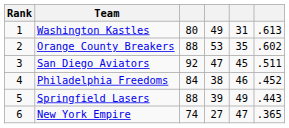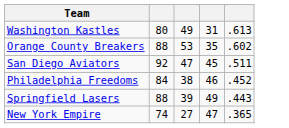 <table class="wikitable sortable" style="text-align:left">
 <tr>
-<th width="25px">Rank</th>
 <th width="175px">Team</th>
 <th width="25px"></th>
 <th width="25px"></th>
 <th width="25px"></th>
 <th width="25px"></th>
 </tr>
 <tr>
-<td style="text-align:center">1</td>
 <td><a href='#'>Washington Kastles</a></td>
 <td style="text-align:center">80</td>
 <td style="text-align:center">49</td>
 <td style="text-align:center">31</td>
 <td style="text-align:center">.613</td>
 </tr>
 <tr>
-<td style="text-align:center">2</td>
 <td><a href='#'>Orange County Breakers</a></td>
 <td style="text-align:center">88</td>
 <td style="text-align:center">53</td>
 <td style="text-align:center">35</td>
 <td style="text-align:center">.602</td>
 </tr>
 <tr>
-<td style="text-align:center">3</td>
 <td><a href='#'>San Diego Aviators</a></td>
 <td style="text-align:center">92</td>
 <td style="text-align:center">47</td>
 <td style="text-align:center">45</td>
 <td style="text-align:center">.511</td>
 </tr>
 <tr>
-<td style="text-align:center">4</td>
 <td><a href='#'>Philadelphia Freedoms</a></td>
 <td style="text-align:center">84</td>
 <td style="text-align:center">38</td>
 <td style="text-align:center">46</td>
 <td style="text-align:center">.452</td>
 </tr>
 <tr>
-<td style="text-align:center">5</td>
 <td><a href='#'>Springfield Lasers</a></td>
 <td style="text-align:center">88</td>
 <td style="text-align:center">39</td>
 <td style="text-align:center">49</td>
 <td style="text-align:center">.443</td>
 </tr>
 <tr>
-<td style="text-align:center">6</td>
 <td><a href='#'>New York Empire</a></td>
 <td style="text-align:center">74</td>
 <td style="text-align:center">27</td>
 <td style="text-align:center">47</td>
 <td style="text-align:center">.365</td>
 </tr>
 </table>
